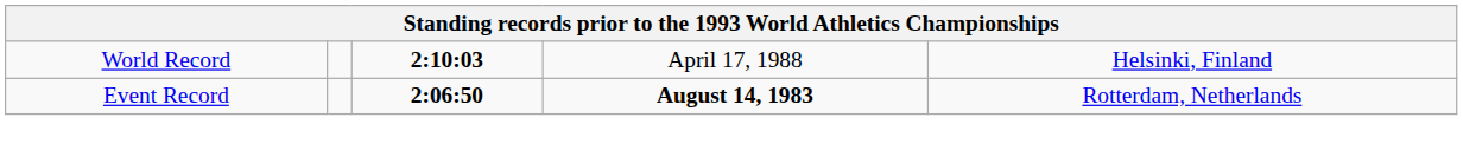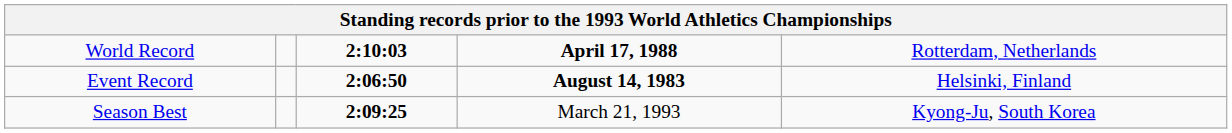 <table class="wikitable" style=" text-align:center; " width="80%">
 <tr>
 <th colspan="5">Standing records prior to the 1993 World Athletics Championships</th>
 </tr>
 <tr>
 <td><a href='#'>World Record</a></td>
 <td></td>
 <td><strong>2:10:03</strong></td>
-<td>April 17, 1988</td>
-<td> <a href='#'>Helsinki, Finland</a></td>
+<td><strong>April 17, 1988</strong></td>
+<td> <a href='#'>Rotterdam, Netherlands</a></td>
 </tr>
 <tr>
 <td><a href='#'>Event Record</a></td>
 <td></td>
 <td><strong>2:06:50</strong></td>
 <td><strong>August 14, 1983</strong></td>
-<td> <a href='#'>Rotterdam, Netherlands</a></td>
+<td> <a href='#'>Helsinki, Finland</a></td>
+</tr>
+<tr>
+<td><a href='#'>Season Best</a></td>
+<td></td>
+<td><strong>2:09:25</strong></td>
+<td>March 21, 1993</td>
+<td> <a href='#'>Kyong-Ju</a>, <a href='#'>South Korea</a></td>
 </tr>
 </table>
